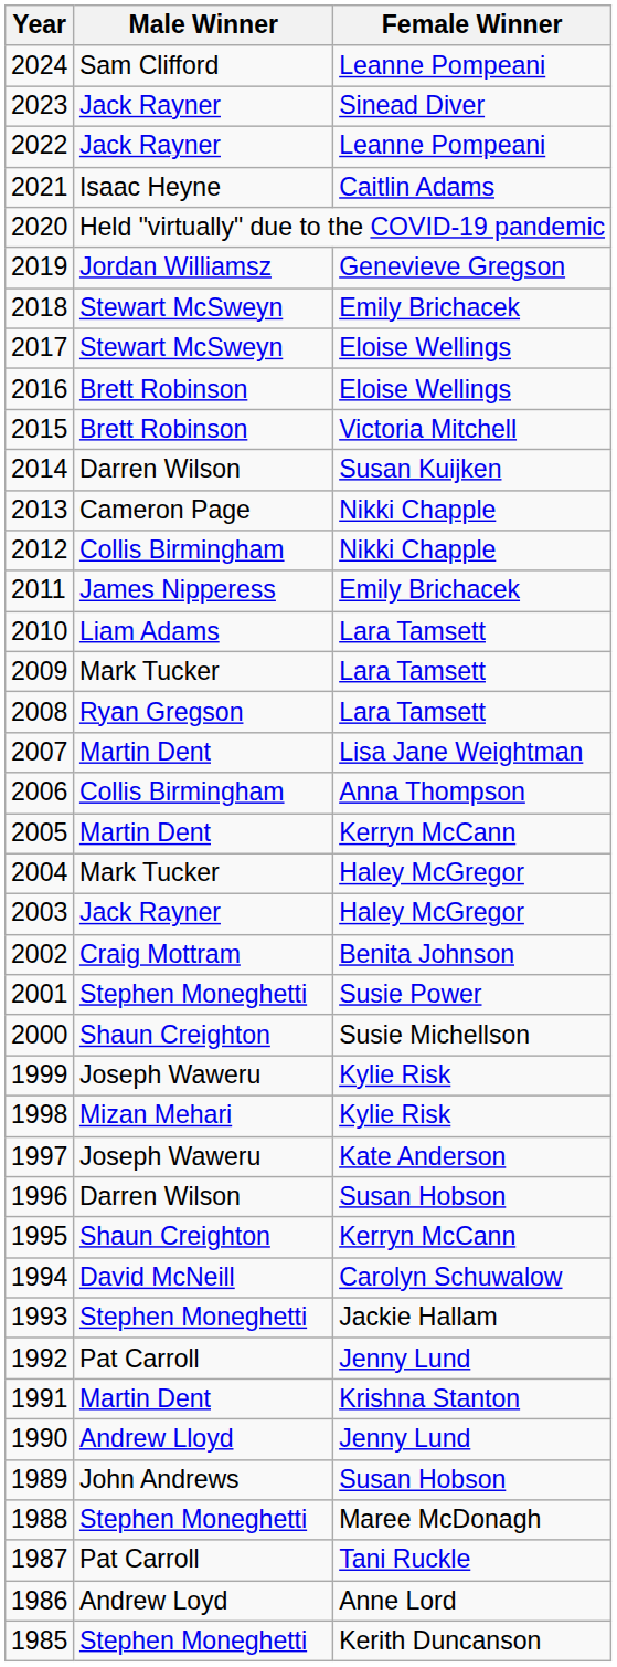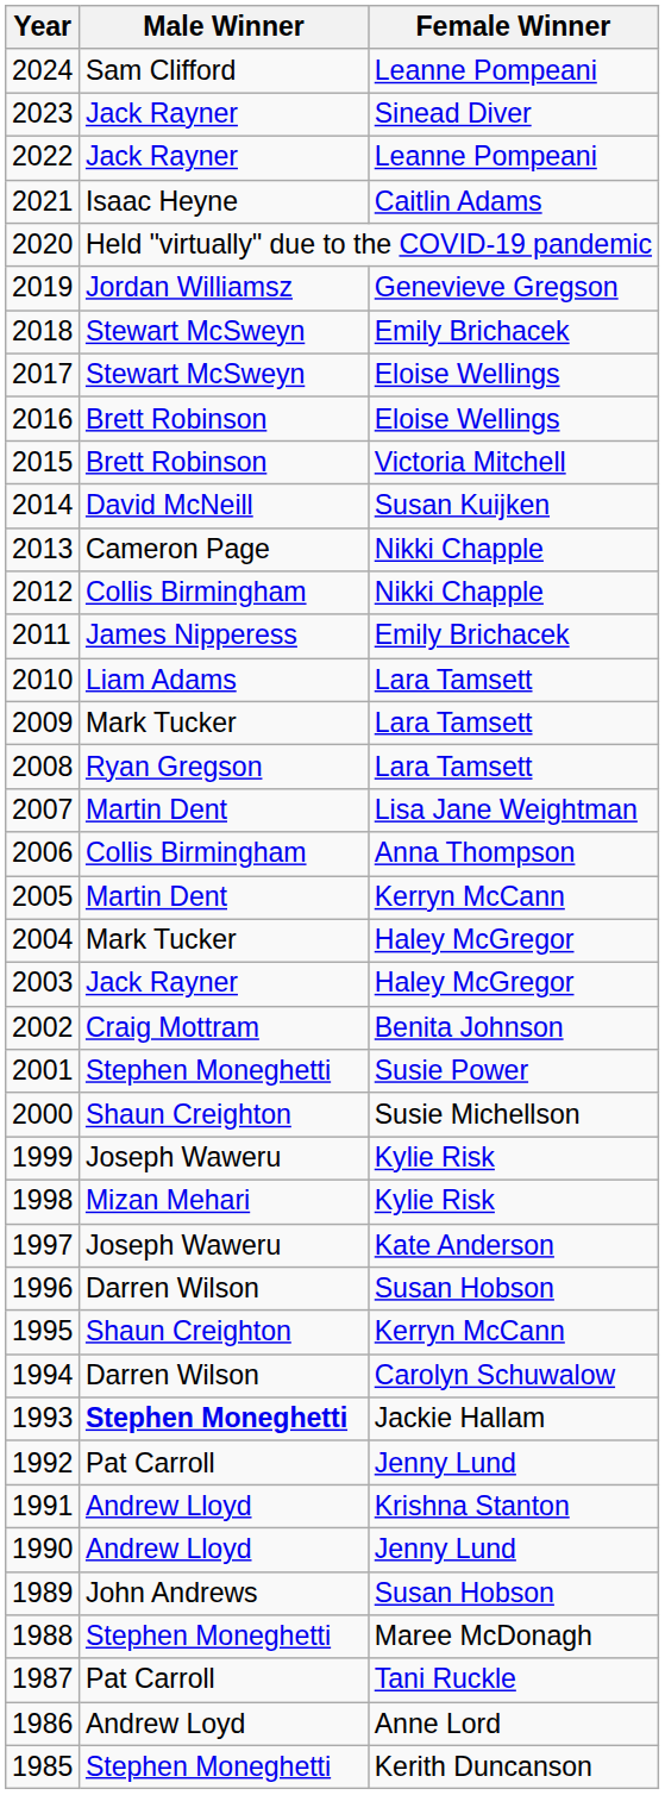 <table class="wikitable">
 <tr>
 <th>Year</th>
 <th>Male Winner</th>
 <th>Female Winner</th>
 </tr>
 <tr>
 <td>2024</td>
 <td>Sam Clifford</td>
 <td><a href='#'>Leanne Pompeani</a></td>
 </tr>
 <tr>
 <td>2023</td>
 <td><a href='#'>Jack Rayner</a></td>
 <td><a href='#'>Sinead Diver</a></td>
 </tr>
 <tr>
 <td>2022</td>
 <td><a href='#'>Jack Rayner</a></td>
 <td><a href='#'>Leanne Pompeani</a></td>
 </tr>
 <tr>
 <td>2021</td>
 <td>Isaac Heyne</td>
 <td><a href='#'>Caitlin Adams</a></td>
 </tr>
 <tr>
 <td>2020</td>
 <td colspan="2">Held "virtually" due to the <a href='#'>COVID-19 pandemic</a></td>
 </tr>
 <tr>
 <td>2019</td>
 <td><a href='#'>Jordan Williamsz</a></td>
 <td><a href='#'>Genevieve Gregson</a></td>
 </tr>
 <tr>
 <td>2018</td>
 <td><a href='#'>Stewart McSweyn</a></td>
 <td><a href='#'>Emily Brichacek</a></td>
 </tr>
 <tr>
 <td>2017</td>
 <td><a href='#'>Stewart McSweyn</a></td>
 <td><a href='#'>Eloise Wellings</a></td>
 </tr>
 <tr>
 <td>2016</td>
 <td><a href='#'>Brett Robinson</a></td>
 <td><a href='#'>Eloise Wellings</a></td>
 </tr>
 <tr>
 <td>2015</td>
 <td><a href='#'>Brett Robinson</a></td>
 <td><a href='#'>Victoria Mitchell</a></td>
 </tr>
 <tr>
 <td>2014</td>
-<td>Darren Wilson</td>
+<td><a href='#'>David McNeill</a></td>
 <td><a href='#'>Susan Kuijken</a></td>
 </tr>
 <tr>
 <td>2013</td>
 <td>Cameron Page</td>
 <td><a href='#'>Nikki Chapple</a></td>
 </tr>
 <tr>
 <td>2012</td>
 <td><a href='#'>Collis Birmingham</a></td>
 <td><a href='#'>Nikki Chapple</a></td>
 </tr>
 <tr>
 <td>2011</td>
 <td><a href='#'>James Nipperess</a></td>
 <td><a href='#'>Emily Brichacek</a></td>
 </tr>
 <tr>
 <td>2010</td>
 <td><a href='#'>Liam Adams</a></td>
 <td><a href='#'>Lara Tamsett</a></td>
 </tr>
 <tr>
 <td>2009</td>
 <td>Mark Tucker</td>
 <td><a href='#'>Lara Tamsett</a></td>
 </tr>
 <tr>
 <td>2008</td>
 <td><a href='#'>Ryan Gregson</a></td>
 <td><a href='#'>Lara Tamsett</a></td>
 </tr>
 <tr>
 <td>2007</td>
 <td><a href='#'>Martin Dent</a></td>
 <td><a href='#'>Lisa Jane Weightman</a></td>
 </tr>
 <tr>
 <td>2006</td>
 <td><a href='#'>Collis Birmingham</a></td>
 <td><a href='#'>Anna Thompson</a></td>
 </tr>
 <tr>
 <td>2005</td>
 <td><a href='#'>Martin Dent</a></td>
 <td><a href='#'>Kerryn McCann</a></td>
 </tr>
 <tr>
 <td>2004</td>
 <td>Mark Tucker</td>
 <td><a href='#'>Haley McGregor</a></td>
 </tr>
 <tr>
 <td>2003</td>
 <td><a href='#'>Jack Rayner</a></td>
 <td><a href='#'>Haley McGregor</a></td>
 </tr>
 <tr>
 <td>2002</td>
 <td><a href='#'>Craig Mottram</a></td>
 <td><a href='#'>Benita Johnson</a></td>
 </tr>
 <tr>
 <td>2001</td>
 <td><a href='#'>Stephen Moneghetti</a></td>
 <td><a href='#'>Susie Power</a></td>
 </tr>
 <tr>
 <td>2000</td>
 <td><a href='#'>Shaun Creighton</a></td>
 <td>Susie Michellson</td>
 </tr>
 <tr>
 <td>1999</td>
 <td>Joseph Waweru</td>
 <td><a href='#'>Kylie Risk</a></td>
 </tr>
 <tr>
 <td>1998</td>
 <td><a href='#'>Mizan Mehari</a></td>
 <td><a href='#'>Kylie Risk</a></td>
 </tr>
 <tr>
 <td>1997</td>
 <td>Joseph Waweru</td>
 <td><a href='#'>Kate Anderson</a></td>
 </tr>
 <tr>
 <td>1996</td>
 <td>Darren Wilson</td>
 <td><a href='#'>Susan Hobson</a></td>
 </tr>
 <tr>
 <td>1995</td>
 <td><a href='#'>Shaun Creighton</a></td>
 <td><a href='#'>Kerryn McCann</a></td>
 </tr>
 <tr>
 <td>1994</td>
-<td><a href='#'>David McNeill</a></td>
+<td>Darren Wilson</td>
 <td><a href='#'>Carolyn Schuwalow</a></td>
 </tr>
 <tr>
 <td>1993</td>
-<td><a href='#'>Stephen Moneghetti</a></td>
+<td><strong><a href='#'>Stephen Moneghetti</a></strong></td>
 <td>Jackie Hallam</td>
 </tr>
 <tr>
 <td>1992</td>
 <td>Pat Carroll</td>
 <td><a href='#'>Jenny Lund</a></td>
 </tr>
 <tr>
 <td>1991</td>
-<td><a href='#'>Martin Dent</a></td>
+<td><a href='#'>Andrew Lloyd</a></td>
 <td><a href='#'>Krishna Stanton</a></td>
 </tr>
 <tr>
 <td>1990</td>
 <td><a href='#'>Andrew Lloyd</a></td>
 <td><a href='#'>Jenny Lund</a></td>
 </tr>
 <tr>
 <td>1989</td>
 <td>John Andrews</td>
 <td><a href='#'>Susan Hobson</a></td>
 </tr>
 <tr>
 <td>1988</td>
 <td><a href='#'>Stephen Moneghetti</a></td>
 <td>Maree McDonagh</td>
 </tr>
 <tr>
 <td>1987</td>
 <td>Pat Carroll</td>
 <td><a href='#'>Tani Ruckle</a></td>
 </tr>
 <tr>
 <td>1986</td>
 <td>Andrew Loyd</td>
 <td>Anne Lord</td>
 </tr>
 <tr>
 <td>1985</td>
 <td><a href='#'>Stephen Moneghetti</a></td>
 <td>Kerith Duncanson</td>
 </tr>
 </table>
